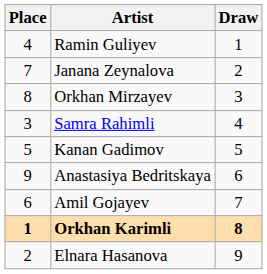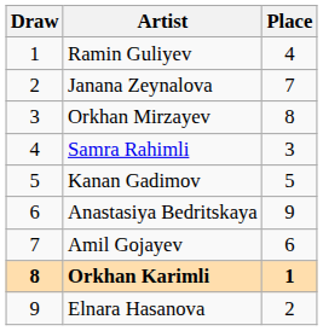 <table class="sortable wikitable" style="margin: 1em auto 1em auto; text-align:center">
 <tr>
+<th>Draw</th>
+<th>Artist</th>
 <th>Place</th>
-<th>Artist</th>
-<th>Draw</th>
+</tr>
+<tr>
+<td>1</td>
+<td align="left">Ramin Guliyev</td>
+<td>4</td>
+</tr>
+<tr>
+<td>2</td>
+<td align="left">Janana Zeynalova</td>
+<td>7</td>
+</tr>
+<tr>
+<td>3</td>
+<td align="left">Orkhan Mirzayev</td>
+<td>8</td>
 </tr>
 <tr>
 <td>4</td>
-<td align="left">Ramin Guliyev</td>
-<td>1</td>
-</tr>
-<tr>
-<td>7</td>
-<td align="left">Janana Zeynalova</td>
-<td>2</td>
-</tr>
-<tr>
-<td>8</td>
-<td align="left">Orkhan Mirzayev</td>
+<td align="left"><a href='#'>Samra Rahimli</a></td>
 <td>3</td>
-</tr>
-<tr>
-<td>3</td>
-<td align="left"><a href='#'>Samra Rahimli</a></td>
-<td>4</td>
 </tr>
 <tr>
 <td>5</td>
 <td align="left">Kanan Gadimov</td>
 <td>5</td>
 </tr>
 <tr>
+<td>6</td>
+<td align="left">Anastasiya Bedritskaya</td>
 <td>9</td>
-<td align="left">Anastasiya Bedritskaya</td>
+</tr>
+<tr>
+<td>7</td>
+<td align="left">Amil Gojayev</td>
 <td>6</td>
 </tr>
-<tr>
-<td>6</td>
-<td align="left">Amil Gojayev</td>
-<td>7</td>
-</tr>
 <tr style="font-weight:bold; background:navajowhite;">
+<td>8</td>
+<td align="left">Orkhan Karimli</td>
 <td>1</td>
-<td align="left">Orkhan Karimli</td>
-<td>8</td>
 </tr>
 <tr>
+<td>9</td>
+<td align="left">Elnara Hasanova</td>
 <td>2</td>
-<td align="left">Elnara Hasanova</td>
-<td>9</td>
 </tr>
 </table>
